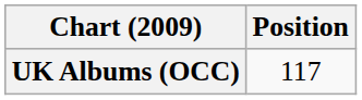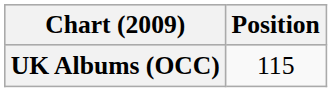 <table class="wikitable plainrowheaders" style="text-align:center">
 <tr>
 <th scope="col">Chart (2009)</th>
 <th scope="col">Position</th>
 </tr>
 <tr>
 <th scope="row">UK Albums (OCC)</th>
-<td>117</td>
+<td>115</td>
 </tr>
 </table>
